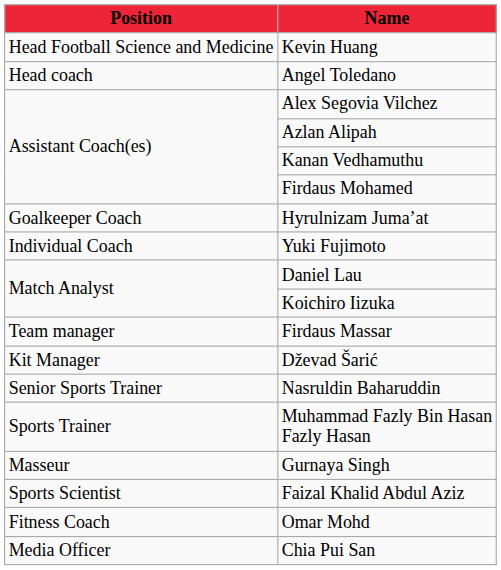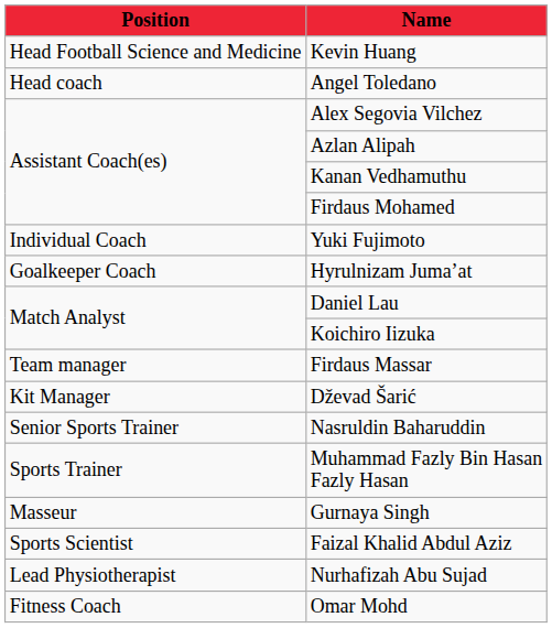 <table class="wikitable">
 <tr>
 <th style="background-color:#EE2536;"><span>Position</span></th>
 <th style="background-color:#EE2536;"><span>Name</span></th>
 </tr>
 <tr>
 <td>Head Football Science and Medicine</td>
 <td> Kevin Huang</td>
 </tr>
 <tr>
 <td>Head coach</td>
 <td> Angel Toledano</td>
 </tr>
 <tr>
 <td rowspan="4">Assistant Coach(es)</td>
 <td> Alex Segovia Vilchez</td>
 </tr>
 <tr>
 <td> Azlan Alipah</td>
 </tr>
 <tr>
 <td> Kanan Vedhamuthu</td>
 </tr>
 <tr>
 <td> Firdaus Mohamed</td>
 </tr>
 <tr>
+<td>Individual Coach</td>
+<td> Yuki Fujimoto</td>
+</tr>
+<tr>
 <td>Goalkeeper Coach</td>
 <td> Hyrulnizam Juma’at</td>
-</tr>
-<tr>
-<td>Individual Coach</td>
-<td> Yuki Fujimoto</td>
 </tr>
 <tr>
 <td rowspan="2">Match Analyst</td>
 <td> Daniel Lau</td>
 </tr>
 <tr>
 <td> Koichiro Iizuka</td>
 </tr>
 <tr>
 <td>Team manager</td>
 <td> Firdaus Massar</td>
 </tr>
 <tr>
 <td>Kit Manager</td>
 <td> Dževad Šarić</td>
 </tr>
 <tr>
 <td>Senior Sports Trainer</td>
 <td> Nasruldin Baharuddin</td>
 </tr>
 <tr>
 <td>Sports Trainer</td>
 <td> Muhammad Fazly Bin Hasan <br>   Fazly Hasan</td>
 </tr>
 <tr>
 <td>Masseur</td>
 <td> Gurnaya Singh</td>
 </tr>
 <tr>
 <td>Sports Scientist</td>
 <td> Faizal Khalid Abdul Aziz</td>
 </tr>
 <tr>
+<td>Lead Physiotherapist</td>
+<td> Nurhafizah Abu Sujad</td>
+</tr>
+<tr>
 <td>Fitness Coach</td>
 <td> Omar Mohd</td>
 </tr>
-<tr>
-<td>Media Officer</td>
-<td> Chia Pui San</td>
-</tr>
 </table>
